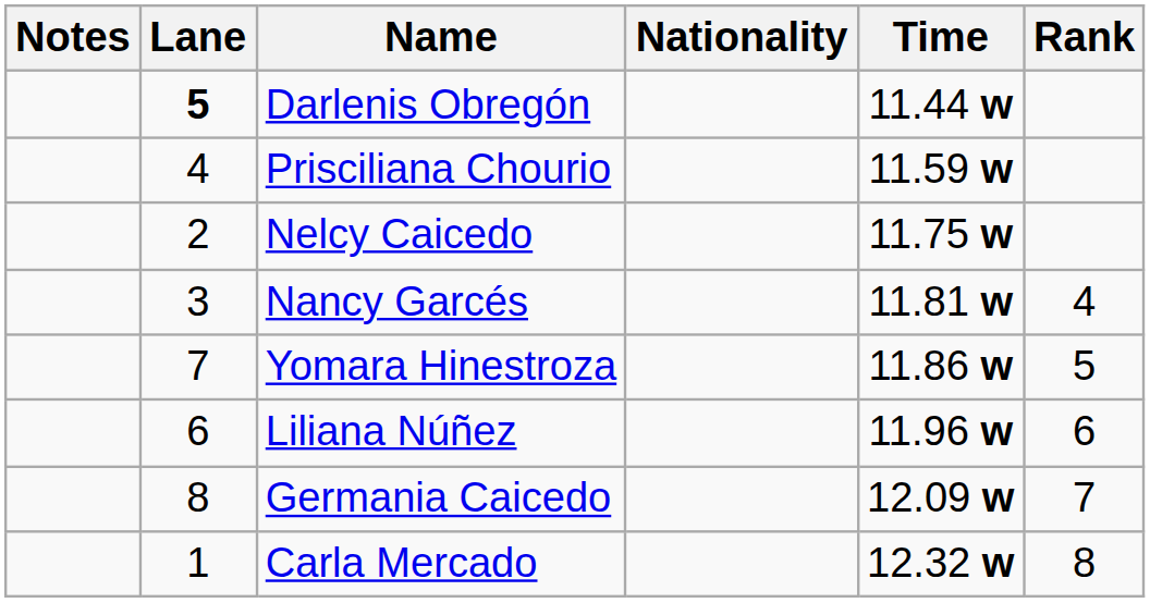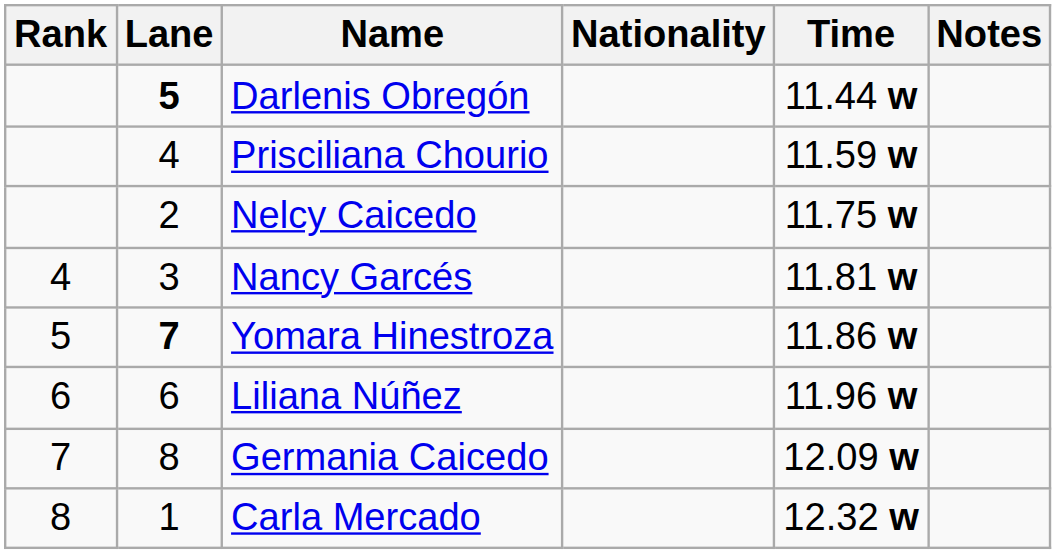 <table class="wikitable sortable" style="text-align:center">
 <tr>
-<th>Notes</th>
+<th>Rank</th>
 <th>Lane</th>
 <th>Name</th>
 <th>Nationality</th>
 <th>Time</th>
-<th>Rank</th>
+<th>Notes</th>
 </tr>
 <tr>
 <td></td>
 <td><strong>5</strong></td>
 <td align=left><a href='#'>Darlenis Obregón</a></td>
 <td align=left></td>
 <td>11.44 <strong>w</strong></td>
 <td></td>
 </tr>
 <tr>
 <td></td>
 <td>4</td>
 <td align=left><a href='#'>Prisciliana Chourio</a></td>
 <td align=left></td>
 <td>11.59 <strong>w</strong></td>
 <td></td>
 </tr>
 <tr>
 <td></td>
 <td>2</td>
 <td align=left><a href='#'>Nelcy Caicedo</a></td>
 <td align=left></td>
 <td>11.75 <strong>w</strong></td>
 <td></td>
 </tr>
 <tr>
-<td></td>
+<td>4</td>
 <td>3</td>
 <td align=left><a href='#'>Nancy Garcés</a></td>
 <td align=left></td>
 <td>11.81 <strong>w</strong></td>
-<td>4</td>
+<td></td>
 </tr>
 <tr>
-<td></td>
-<td>7</td>
+<td>5</td>
+<td><strong>7</strong></td>
 <td align=left><a href='#'>Yomara Hinestroza</a></td>
 <td align=left></td>
 <td>11.86 <strong>w</strong></td>
-<td>5</td>
+<td></td>
 </tr>
 <tr>
-<td></td>
+<td>6</td>
 <td>6</td>
 <td align=left><a href='#'>Liliana Núñez</a></td>
 <td align=left></td>
 <td>11.96 <strong>w</strong></td>
-<td>6</td>
+<td></td>
 </tr>
 <tr>
-<td></td>
+<td>7</td>
 <td>8</td>
 <td align=left><a href='#'>Germania Caicedo</a></td>
 <td align=left></td>
 <td>12.09 <strong>w</strong></td>
-<td>7</td>
+<td></td>
 </tr>
 <tr>
-<td></td>
+<td>8</td>
 <td>1</td>
 <td align=left><a href='#'>Carla Mercado</a></td>
 <td align=left></td>
 <td>12.32 <strong>w</strong></td>
-<td>8</td>
+<td></td>
 </tr>
 </table>
